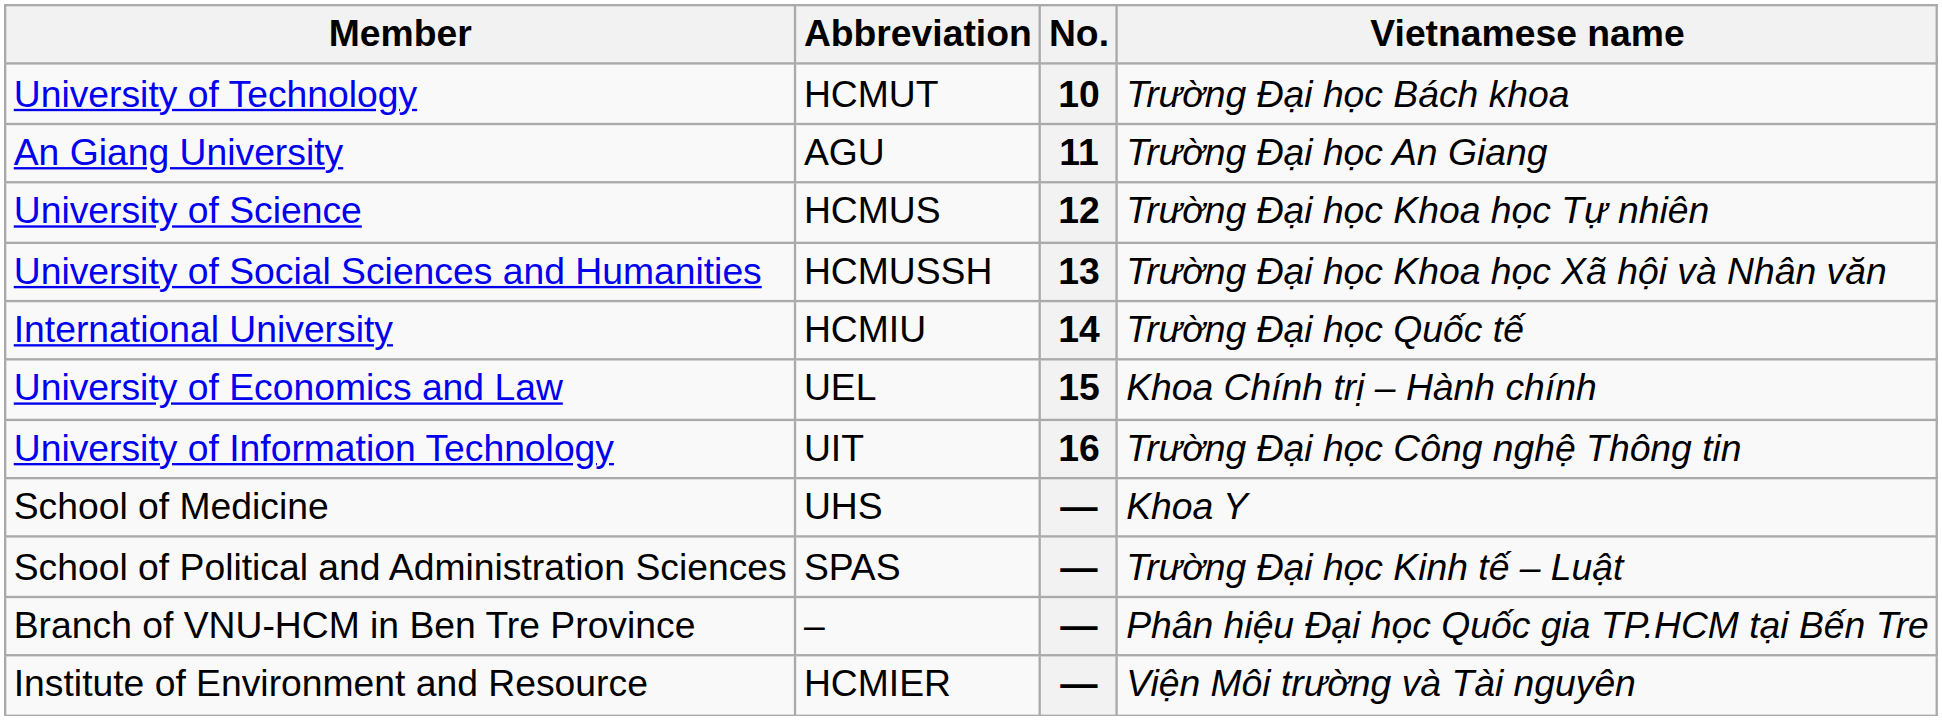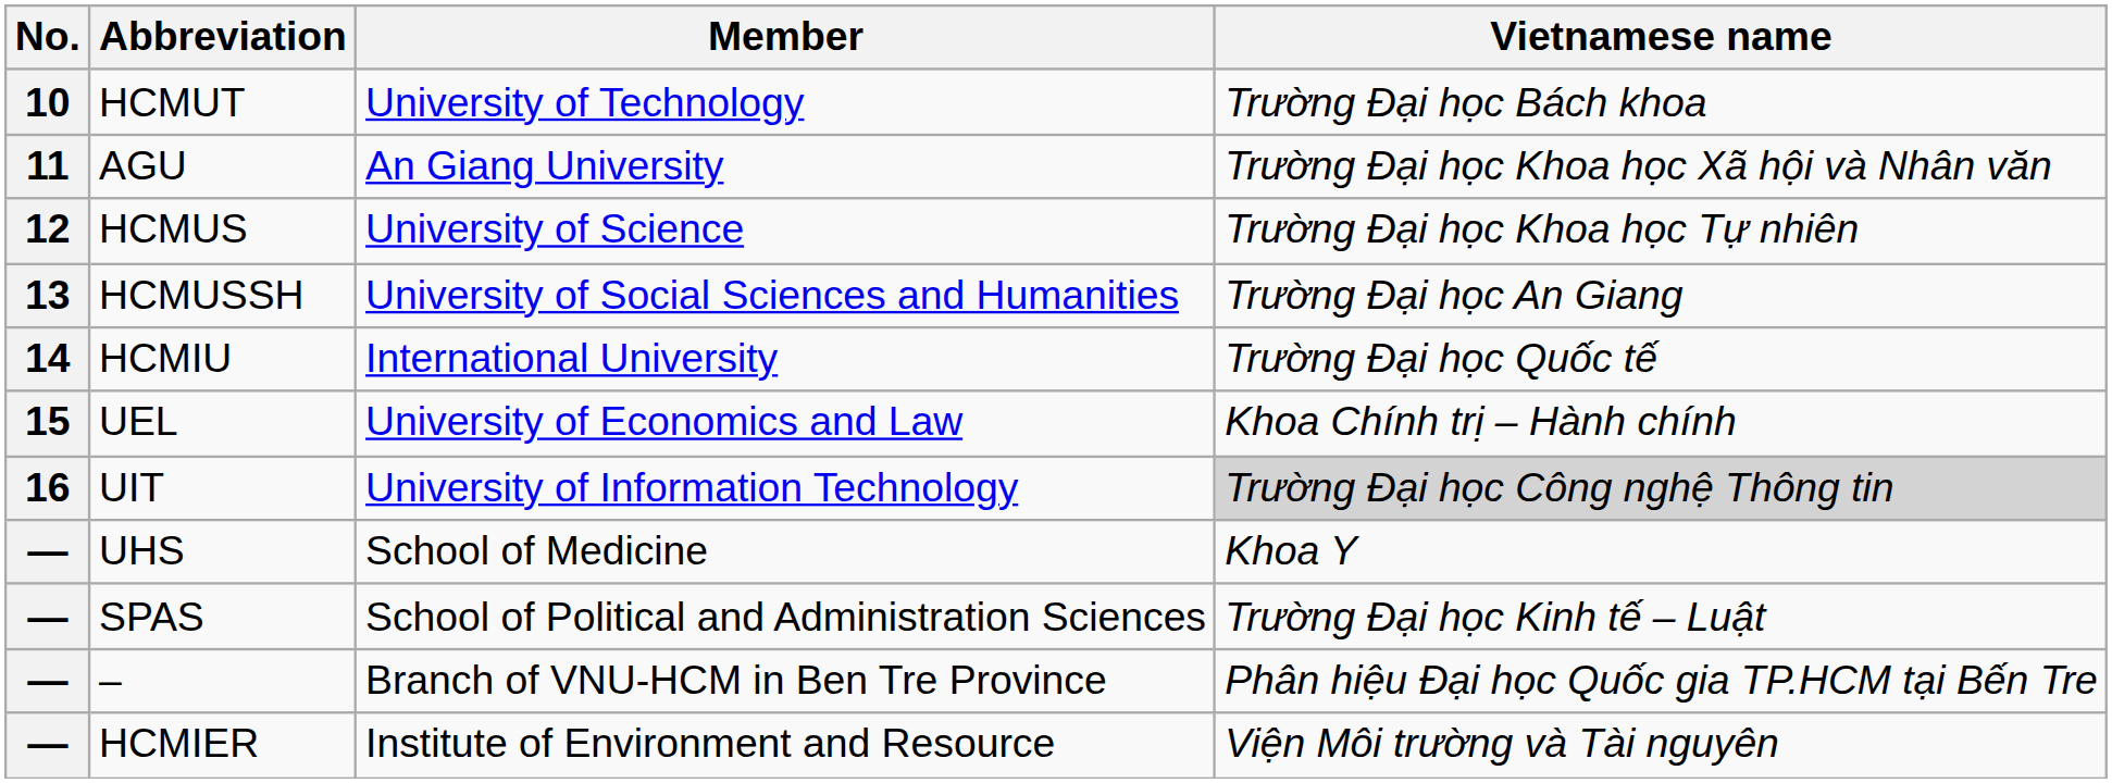 <table class="wikitable sortable mw-collapsible">
 <tr>
+<th>No.</th>
+<th>Abbreviation</th>
 <th>Member</th>
-<th>Abbreviation</th>
-<th>No.</th>
 <th>Vietnamese name</th>
 </tr>
 <tr>
+<th>10</th>
+<td>HCMUT</td>
 <td><a href='#'>University of Technology</a></td>
-<td>HCMUT</td>
-<th>10</th>
 <td><em>Trường Đại học Bách khoa</em></td>
 </tr>
 <tr>
+<th>11</th>
+<td>AGU</td>
 <td><a href='#'>An Giang University</a></td>
-<td>AGU</td>
-<th>11</th>
+<td><em>Trường Đại học Khoa học Xã hội và Nhân văn</em></td>
+</tr>
+<tr>
+<th>12</th>
+<td>HCMUS</td>
+<td><a href='#'>University of Science</a></td>
+<td><em>Trường Đại học Khoa học Tự nhiên</em></td>
+</tr>
+<tr>
+<th>13</th>
+<td>HCMUSSH</td>
+<td><a href='#'>University of Social Sciences and Humanities</a></td>
 <td><em>Trường Đại học An Giang</em></td>
 </tr>
 <tr>
-<td><a href='#'>University of Science</a></td>
-<td>HCMUS</td>
-<th>12</th>
-<td><em>Trường Đại học Khoa học Tự nhiên</em></td>
-</tr>
-<tr>
-<td><a href='#'>University of Social Sciences and Humanities</a></td>
-<td>HCMUSSH</td>
-<th>13</th>
-<td><em>Trường Đại học Khoa học Xã hội và Nhân văn</em></td>
-</tr>
-<tr>
+<th>14</th>
+<td>HCMIU</td>
 <td><a href='#'>International University</a></td>
-<td>HCMIU</td>
-<th>14</th>
 <td><em>Trường Đại học Quốc tế</em></td>
 </tr>
 <tr>
+<th>15</th>
+<td>UEL</td>
 <td><a href='#'>University of Economics and Law</a></td>
-<td>UEL</td>
-<th>15</th>
 <td><em>Khoa Chính trị – Hành chính</em></td>
 </tr>
 <tr>
+<th>16</th>
+<td>UIT</td>
 <td><a href='#'>University of Information Technology</a></td>
-<td>UIT</td>
-<th>16</th>
-<td><em>Trường Đại học Công nghệ Thông tin</em></td>
+<td style="background: lightgrey;"><em>Trường Đại học Công nghệ Thông tin</em></td>
 </tr>
 <tr>
+<th>—</th>
+<td>UHS</td>
 <td>School of Medicine</td>
-<td>UHS</td>
-<th>—</th>
 <td><em>Khoa Y</em></td>
 </tr>
 <tr>
+<th>—</th>
+<td>SPAS</td>
 <td>School of Political and Administration Sciences</td>
-<td>SPAS</td>
-<th>—</th>
 <td><em>Trường Đại học Kinh tế – Luật</em></td>
 </tr>
 <tr>
+<th>—</th>
+<td>–</td>
 <td>Branch of VNU-HCM in Ben Tre Province</td>
-<td>–</td>
-<th>—</th>
 <td><em>Phân hiệu Đại học Quốc gia TP.HCM tại Bến Tre</em></td>
 </tr>
 <tr>
+<th>—</th>
+<td>HCMIER</td>
 <td>Institute of Environment and Resource</td>
-<td>HCMIER</td>
-<th>—</th>
 <td><em>Viện Môi trường và Tài nguyên</em></td>
 </tr>
 </table>
